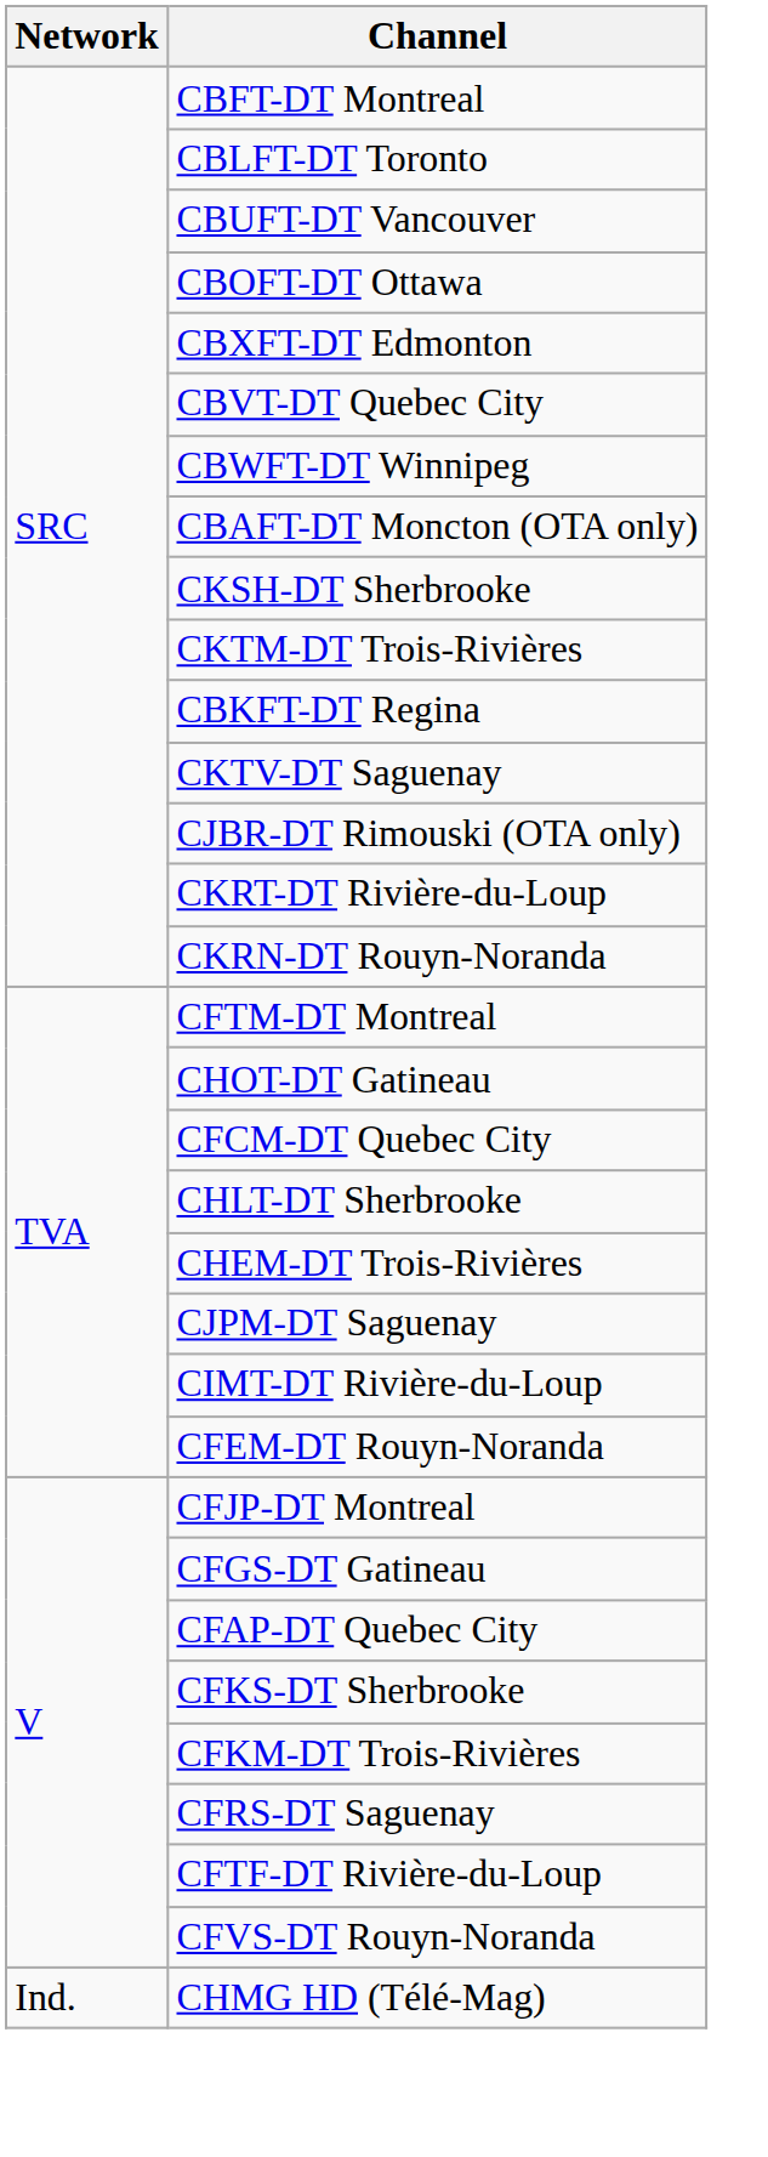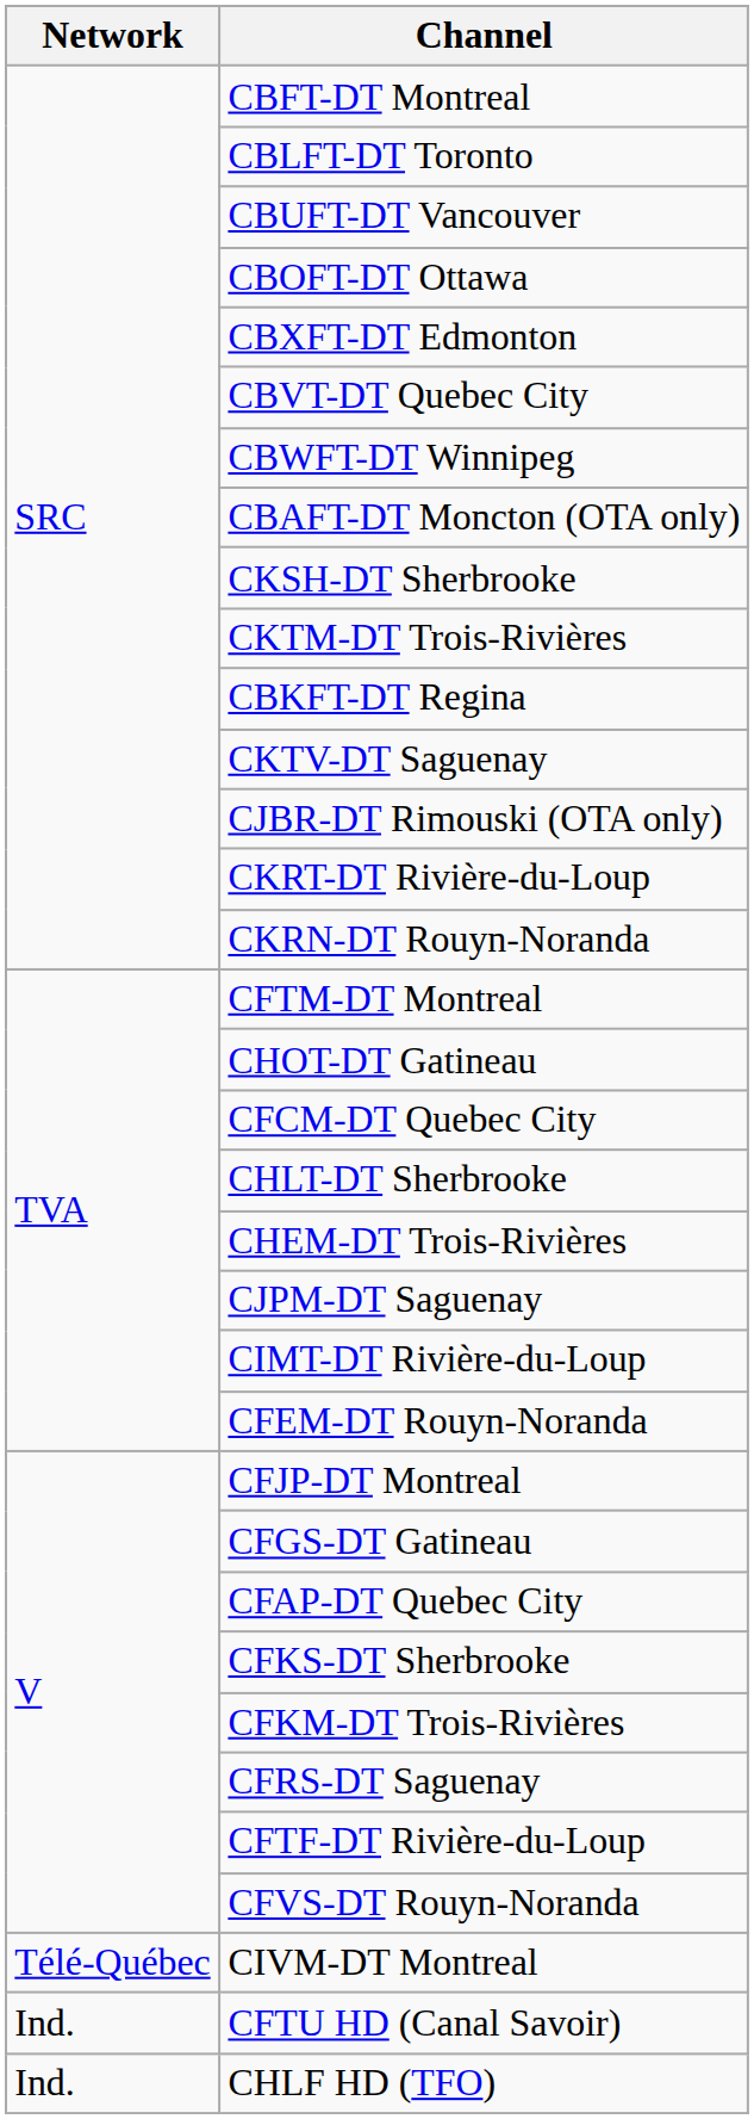 <table class="wikitable">
 <tr>
 <th>Network</th>
 <th>Channel</th>
 </tr>
 <tr>
 <td rowspan="15"><a href='#'>SRC</a></td>
 <td><a href='#'>CBFT-DT</a> Montreal</td>
 </tr>
 <tr>
 <td><a href='#'>CBLFT-DT</a> Toronto</td>
 </tr>
 <tr>
 <td><a href='#'>CBUFT-DT</a> Vancouver</td>
 </tr>
 <tr>
 <td><a href='#'>CBOFT-DT</a> Ottawa</td>
 </tr>
 <tr>
 <td><a href='#'>CBXFT-DT</a> Edmonton</td>
 </tr>
 <tr>
 <td><a href='#'>CBVT-DT</a> Quebec City</td>
 </tr>
 <tr>
 <td><a href='#'>CBWFT-DT</a> Winnipeg</td>
 </tr>
 <tr>
 <td><a href='#'>CBAFT-DT</a> Moncton (OTA only)</td>
 </tr>
 <tr>
 <td><a href='#'>CKSH-DT</a> Sherbrooke</td>
 </tr>
 <tr>
 <td><a href='#'>CKTM-DT</a> Trois-Rivières</td>
 </tr>
 <tr>
 <td><a href='#'>CBKFT-DT</a> Regina</td>
 </tr>
 <tr>
 <td><a href='#'>CKTV-DT</a> Saguenay</td>
 </tr>
 <tr>
 <td><a href='#'>CJBR-DT</a> Rimouski (OTA only)</td>
 </tr>
 <tr>
 <td><a href='#'>CKRT-DT</a> Rivière-du-Loup</td>
 </tr>
 <tr>
 <td><a href='#'>CKRN-DT</a> Rouyn-Noranda</td>
 </tr>
 <tr>
 <td rowspan="8"><a href='#'>TVA</a></td>
 <td><a href='#'>CFTM-DT</a> Montreal</td>
 </tr>
 <tr>
 <td><a href='#'>CHOT-DT</a> Gatineau</td>
 </tr>
 <tr>
 <td><a href='#'>CFCM-DT</a> Quebec City</td>
 </tr>
 <tr>
 <td><a href='#'>CHLT-DT</a> Sherbrooke</td>
 </tr>
 <tr>
 <td><a href='#'>CHEM-DT</a> Trois-Rivières</td>
 </tr>
 <tr>
 <td><a href='#'>CJPM-DT</a> Saguenay</td>
 </tr>
 <tr>
 <td><a href='#'>CIMT-DT</a> Rivière-du-Loup</td>
 </tr>
 <tr>
 <td><a href='#'>CFEM-DT</a> Rouyn-Noranda</td>
 </tr>
 <tr>
 <td rowspan="8"><a href='#'>V</a></td>
 <td><a href='#'>CFJP-DT</a> Montreal</td>
 </tr>
 <tr>
 <td><a href='#'>CFGS-DT</a> Gatineau</td>
 </tr>
 <tr>
 <td><a href='#'>CFAP-DT</a> Quebec City</td>
 </tr>
 <tr>
 <td><a href='#'>CFKS-DT</a> Sherbrooke</td>
 </tr>
 <tr>
 <td><a href='#'>CFKM-DT</a> Trois-Rivières</td>
 </tr>
 <tr>
 <td><a href='#'>CFRS-DT</a> Saguenay</td>
 </tr>
 <tr>
 <td><a href='#'>CFTF-DT</a> Rivière-du-Loup</td>
 </tr>
 <tr>
 <td><a href='#'>CFVS-DT</a> Rouyn-Noranda</td>
 </tr>
 <tr>
+<td><a href='#'>Télé-Québec</a></td>
+<td>CIVM-DT Montreal</td>
+</tr>
+<tr>
 <td>Ind.</td>
-<td><a href='#'>CHMG HD</a> (Télé-Mag)</td>
+<td><a href='#'>CFTU HD</a> (Canal Savoir)</td>
+</tr>
+<tr>
+<td>Ind.</td>
+<td>CHLF HD (<a href='#'>TFO</a>)</td>
 </tr>
 </table>
